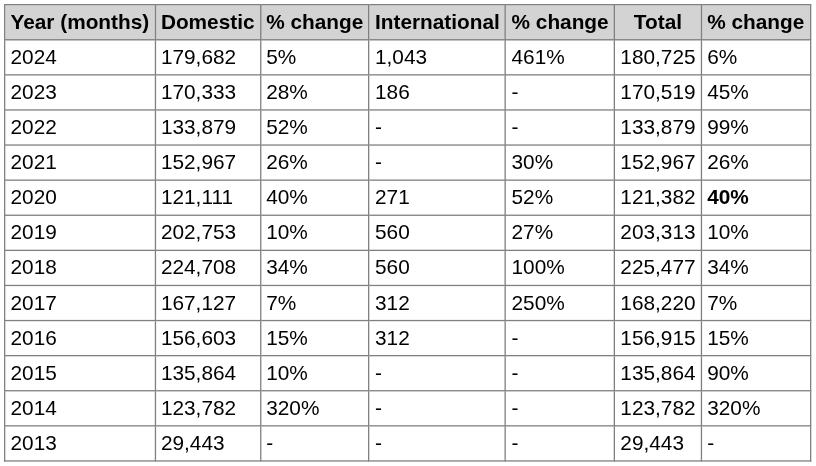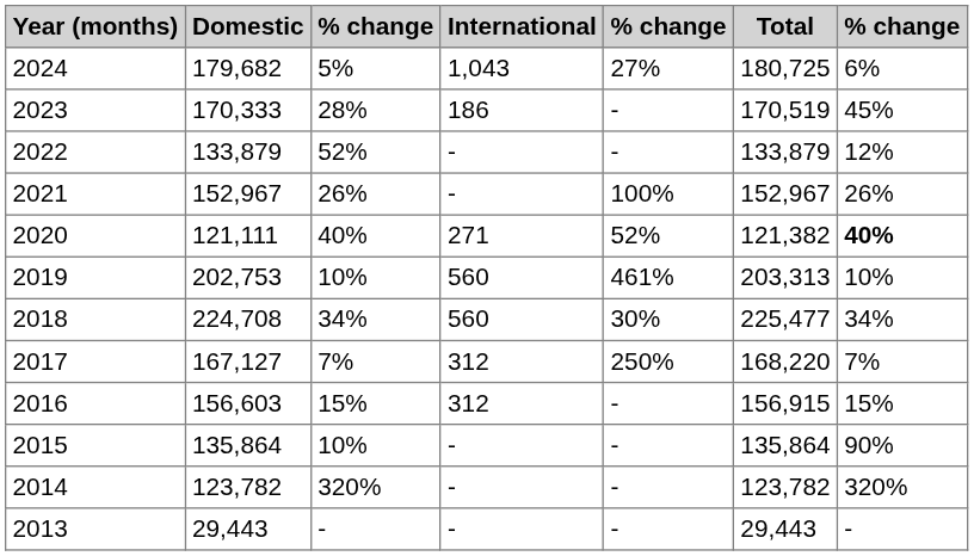 <table class="toccolours" border="1" cellpadding="4" style="border-collapse:collapse">
 <tr bgcolor=lightgrey>
 <th>Year (months)</th>
 <th>Domestic</th>
 <th>% change</th>
 <th>International</th>
 <th>% change</th>
 <th>Total</th>
 <th>% change</th>
 </tr>
 <tr>
 <td>2024</td>
 <td>179,682</td>
 <td> 5%</td>
 <td>1,043</td>
-<td> 461%</td>
+<td> 27%</td>
 <td>180,725</td>
 <td> 6%</td>
 </tr>
 <tr>
 <td>2023</td>
 <td>170,333</td>
 <td> 28%</td>
 <td>186</td>
 <td>-</td>
 <td>170,519</td>
 <td> 45%</td>
 </tr>
 <tr>
 <td>2022</td>
 <td>133,879</td>
 <td> 52%</td>
 <td>-</td>
 <td>-</td>
 <td>133,879</td>
-<td> 99%</td>
+<td> 12%</td>
 </tr>
 <tr>
 <td>2021</td>
 <td>152,967</td>
 <td> 26%</td>
 <td>-</td>
-<td> 30%</td>
+<td> 100%</td>
 <td>152,967</td>
 <td> 26%</td>
 </tr>
 <tr>
 <td>2020</td>
 <td>121,111</td>
 <td> 40%</td>
 <td>271</td>
 <td> 52%</td>
 <td>121,382</td>
 <td><strong> 40%</strong></td>
 </tr>
 <tr>
 <td>2019</td>
 <td>202,753</td>
 <td> 10%</td>
 <td>560</td>
-<td> 27%</td>
+<td> 461%</td>
 <td>203,313</td>
 <td> 10%</td>
 </tr>
 <tr>
 <td>2018</td>
 <td>224,708</td>
 <td> 34%</td>
 <td>560</td>
-<td> 100%</td>
+<td> 30%</td>
 <td>225,477</td>
 <td> 34%</td>
 </tr>
 <tr>
 <td>2017</td>
 <td>167,127</td>
 <td> 7%</td>
 <td>312</td>
 <td> 250%</td>
 <td>168,220</td>
 <td> 7%</td>
 </tr>
 <tr>
 <td>2016</td>
 <td>156,603</td>
 <td> 15%</td>
 <td>312</td>
 <td>-</td>
 <td>156,915</td>
 <td> 15%</td>
 </tr>
 <tr>
 <td>2015</td>
 <td>135,864</td>
 <td> 10%</td>
 <td>-</td>
 <td>-</td>
 <td>135,864</td>
 <td> 90%</td>
 </tr>
 <tr>
 <td>2014</td>
 <td>123,782</td>
 <td> 320%</td>
 <td>-</td>
 <td>-</td>
 <td>123,782</td>
 <td> 320%</td>
 </tr>
 <tr>
 <td>2013</td>
 <td>29,443</td>
 <td>-</td>
 <td>-</td>
 <td>-</td>
 <td>29,443</td>
 <td>-</td>
 </tr>
 </table>
